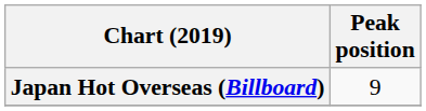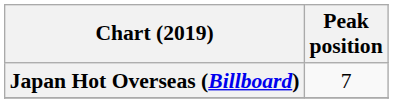 <table class="wikitable sortable plainrowheaders" style="text-align:center;">
 <tr>
 <th scope="col">Chart (2019)</th>
 <th scope="col">Peak<br>position</th>
 </tr>
 <tr>
 <th scope="row">Japan Hot Overseas (<em><a href='#'>Billboard</a></em>)</th>
-<td style="text-align:center">9</td>
+<td style="text-align:center">7</td>
 </tr>
 <tr>
 </tr>
 <tr>
 </tr>
 <tr>
 </tr>
 <tr>
 </tr>
 </table>
